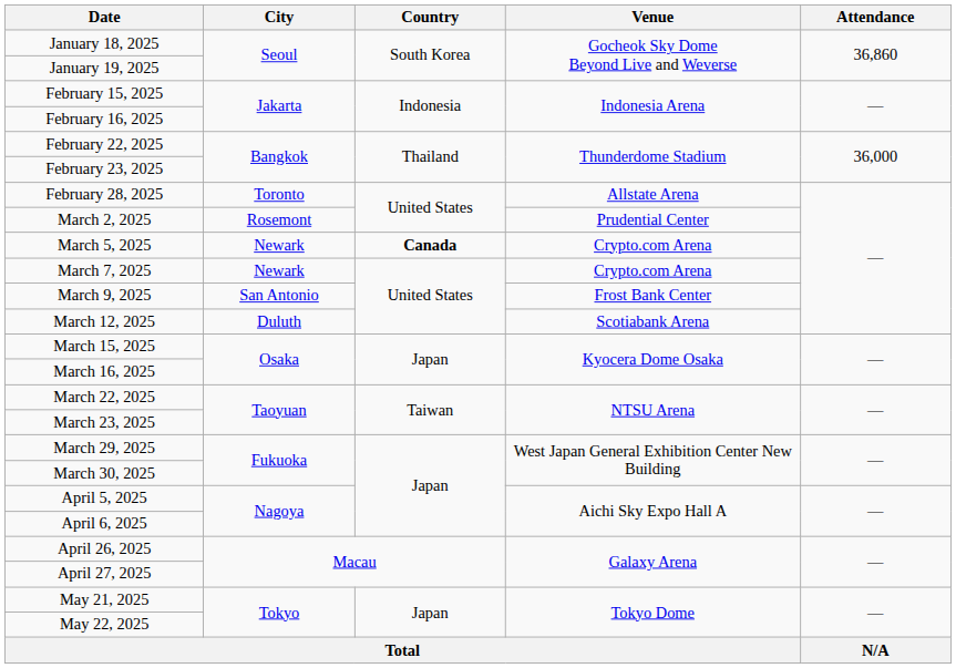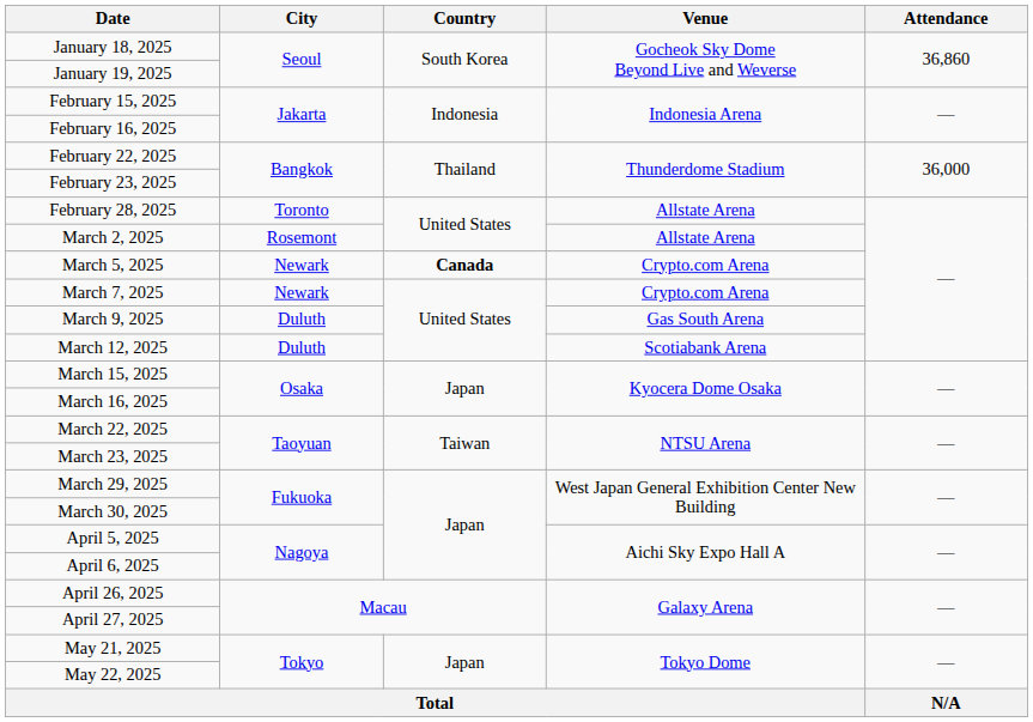 <table class="wikitable" style="text-align:center;">
 <tr>
 <th scope="col" style="width:12em;">Date</th>
 <th scope="col" style="width:9em;">City</th>
 <th scope="col" style="width:9em;">Country</th>
 <th scope="col" style="width:18em;">Venue</th>
 <th scope="col" style="width:9em;">Attendance</th>
 </tr>
 <tr>
 <td>January 18, 2025</td>
 <td rowspan="2"><a href='#'>Seoul</a></td>
 <td rowspan="2">South Korea</td>
 <td rowspan="2"><a href='#'>Gocheok Sky Dome</a> <br> <a href='#'>Beyond Live</a> and <a href='#'>Weverse</a></td>
 <td rowspan="2">36,860</td>
 </tr>
 <tr>
 <td>January 19, 2025</td>
 </tr>
 <tr>
 <td>February 15, 2025</td>
 <td rowspan="2"><a href='#'>Jakarta</a></td>
 <td rowspan="2">Indonesia</td>
 <td rowspan="2"><a href='#'>Indonesia Arena</a></td>
 <td rowspan="2">—</td>
 </tr>
 <tr>
 <td>February 16, 2025</td>
 </tr>
 <tr>
 <td>February 22, 2025</td>
 <td rowspan="2"><a href='#'>Bangkok</a></td>
 <td rowspan="2">Thailand</td>
 <td rowspan="2"><a href='#'>Thunderdome Stadium</a></td>
 <td rowspan="2">36,000</td>
 </tr>
 <tr>
 <td>February 23, 2025</td>
 </tr>
 <tr>
 <td>February 28, 2025</td>
 <td><a href='#'>Toronto</a></td>
 <td rowspan="2">United States</td>
 <td><a href='#'>Allstate Arena</a></td>
 <td rowspan="6">—</td>
 </tr>
 <tr>
 <td>March 2, 2025</td>
 <td><a href='#'>Rosemont</a></td>
-<td><a href='#'>Prudential Center</a></td>
+<td><a href='#'>Allstate Arena</a></td>
 </tr>
 <tr>
 <td>March 5, 2025</td>
 <td><a href='#'>Newark</a></td>
 <td><strong>Canada</strong></td>
 <td><a href='#'>Crypto.com Arena</a></td>
 </tr>
 <tr>
 <td>March 7, 2025</td>
 <td><a href='#'>Newark</a></td>
 <td rowspan="3">United States</td>
 <td><a href='#'>Crypto.com Arena</a></td>
 </tr>
 <tr>
 <td>March 9, 2025</td>
-<td><a href='#'>San Antonio</a></td>
-<td><a href='#'>Frost Bank Center</a></td>
+<td><a href='#'>Duluth</a></td>
+<td><a href='#'>Gas South Arena</a></td>
 </tr>
 <tr>
 <td>March 12, 2025</td>
 <td><a href='#'>Duluth</a></td>
 <td><a href='#'>Scotiabank Arena</a></td>
 </tr>
 <tr>
 <td>March 15, 2025</td>
 <td rowspan="2"><a href='#'>Osaka</a></td>
 <td rowspan="2">Japan</td>
 <td rowspan="2"><a href='#'>Kyocera Dome Osaka</a></td>
 <td rowspan="2">—</td>
 </tr>
 <tr>
 <td>March 16, 2025</td>
 </tr>
 <tr>
 <td>March 22, 2025</td>
 <td rowspan="2"><a href='#'>Taoyuan</a></td>
 <td rowspan="2">Taiwan</td>
 <td rowspan="2"><a href='#'>NTSU Arena</a></td>
 <td rowspan="2">—</td>
 </tr>
 <tr>
 <td>March 23, 2025</td>
 </tr>
 <tr>
 <td>March 29, 2025</td>
 <td rowspan="2"><a href='#'>Fukuoka</a></td>
 <td rowspan="4">Japan</td>
 <td rowspan="2">West Japan General Exhibition Center New Building</td>
 <td rowspan="2">—</td>
 </tr>
 <tr>
 <td>March 30, 2025</td>
 </tr>
 <tr>
 <td>April 5, 2025</td>
 <td rowspan="2"><a href='#'>Nagoya</a></td>
 <td rowspan="2">Aichi Sky Expo Hall A</td>
 <td rowspan="2">—</td>
 </tr>
 <tr>
 <td>April 6, 2025</td>
 </tr>
 <tr>
 <td>April 26, 2025</td>
 <td colspan="2" rowspan="2"><a href='#'>Macau</a></td>
 <td rowspan="2"><a href='#'>Galaxy Arena</a></td>
 <td rowspan="2">—</td>
 </tr>
 <tr>
 <td>April 27, 2025</td>
 </tr>
 <tr>
 <td>May 21, 2025</td>
 <td rowspan="2"><a href='#'>Tokyo</a></td>
 <td rowspan="2">Japan</td>
 <td rowspan="2"><a href='#'>Tokyo Dome</a></td>
 <td rowspan="2">—</td>
 </tr>
 <tr>
 <td>May 22, 2025</td>
 </tr>
 <tr>
 <th colspan="4">Total</th>
 <th>N/A</th>
 </tr>
 </table>
